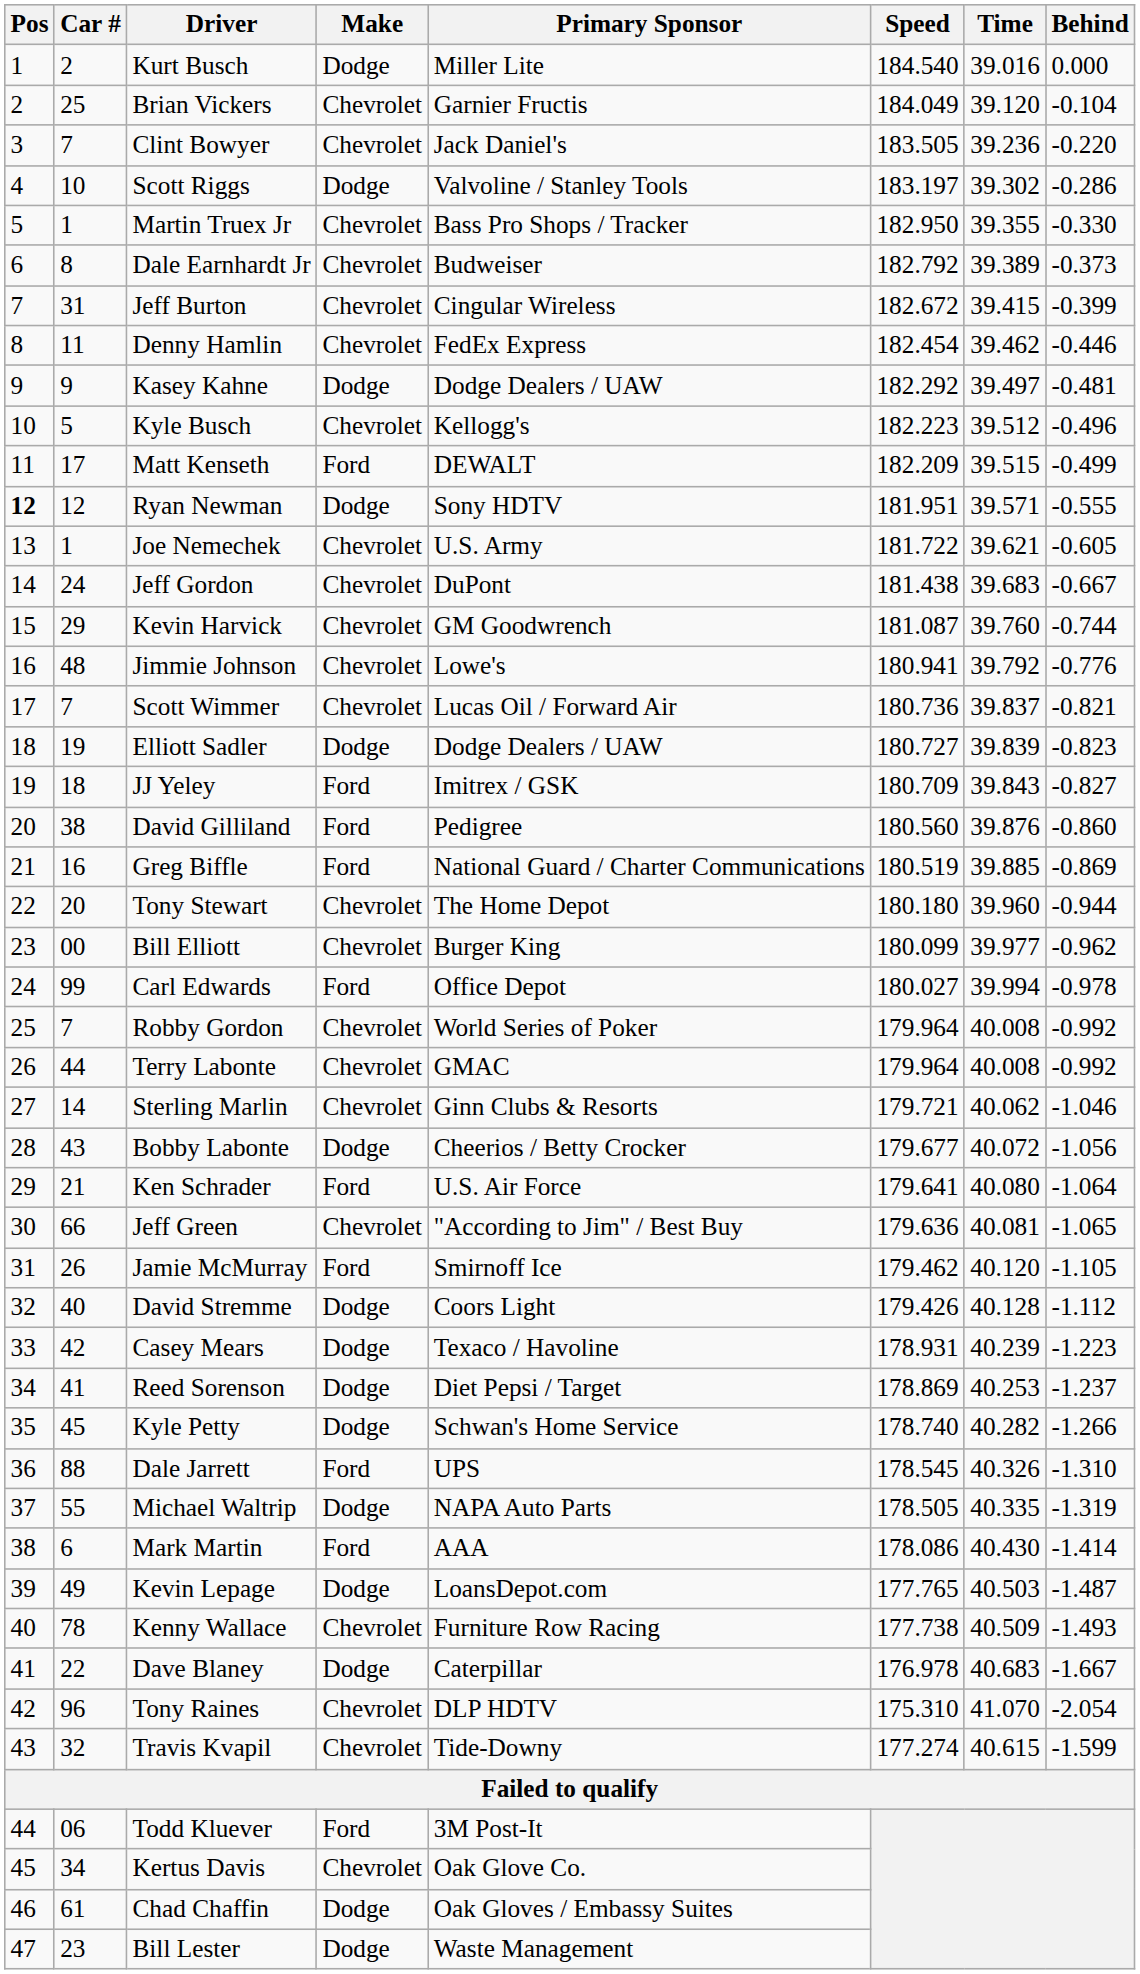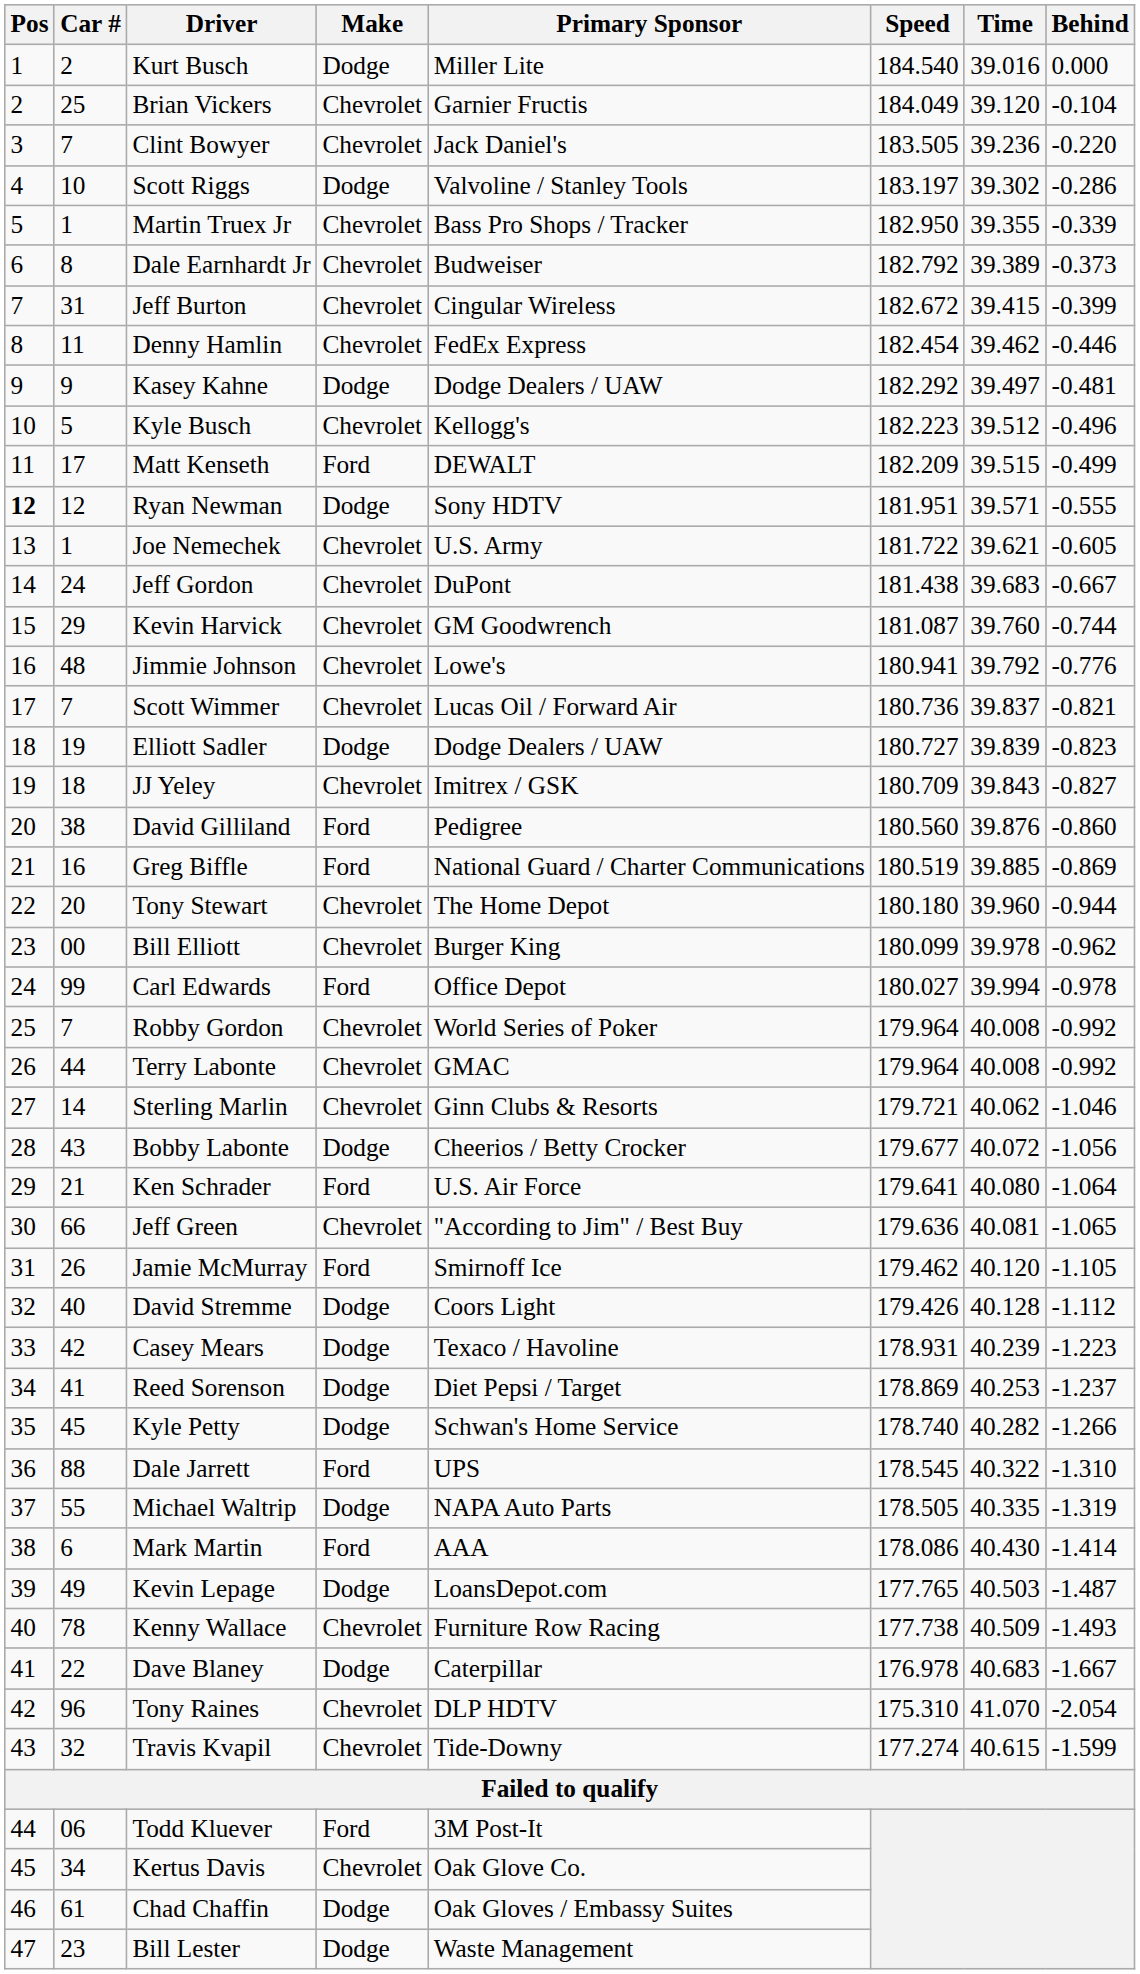 <table class="wikitable">
 <tr>
 <th colspan="1" rowspan="1">Pos</th>
 <th colspan="1" rowspan="1">Car #</th>
 <th colspan="1" rowspan="1">Driver</th>
 <th colspan="1" rowspan="1">Make</th>
 <th colspan="1" rowspan="1">Primary Sponsor</th>
 <th colspan="1" rowspan="1">Speed</th>
 <th colspan="1" rowspan="1">Time</th>
 <th colspan="1" rowspan="1">Behind</th>
 </tr>
 <tr>
 <td>1</td>
 <td>2</td>
 <td>Kurt Busch</td>
 <td>Dodge</td>
 <td>Miller Lite</td>
 <td>184.540</td>
 <td>39.016</td>
 <td>0.000</td>
 </tr>
 <tr>
 <td>2</td>
 <td>25</td>
 <td>Brian Vickers</td>
 <td>Chevrolet</td>
 <td>Garnier Fructis</td>
 <td>184.049</td>
 <td>39.120</td>
 <td>-0.104</td>
 </tr>
 <tr>
 <td>3</td>
 <td>7</td>
 <td>Clint Bowyer</td>
 <td>Chevrolet</td>
 <td>Jack Daniel's</td>
 <td>183.505</td>
 <td>39.236</td>
 <td>-0.220</td>
 </tr>
 <tr>
 <td>4</td>
 <td>10</td>
 <td>Scott Riggs</td>
 <td>Dodge</td>
 <td>Valvoline / Stanley Tools</td>
 <td>183.197</td>
 <td>39.302</td>
 <td>-0.286</td>
 </tr>
 <tr>
 <td>5</td>
 <td>1</td>
 <td>Martin Truex Jr</td>
 <td>Chevrolet</td>
 <td>Bass Pro Shops / Tracker</td>
 <td>182.950</td>
 <td>39.355</td>
-<td>-0.330</td>
+<td>-0.339</td>
 </tr>
 <tr>
 <td>6</td>
 <td>8</td>
 <td>Dale Earnhardt Jr</td>
 <td>Chevrolet</td>
 <td>Budweiser</td>
 <td>182.792</td>
 <td>39.389</td>
 <td>-0.373</td>
 </tr>
 <tr>
 <td>7</td>
 <td>31</td>
 <td>Jeff Burton</td>
 <td>Chevrolet</td>
 <td>Cingular Wireless</td>
 <td>182.672</td>
 <td>39.415</td>
 <td>-0.399</td>
 </tr>
 <tr>
 <td>8</td>
 <td>11</td>
 <td>Denny Hamlin</td>
 <td>Chevrolet</td>
 <td>FedEx Express</td>
 <td>182.454</td>
 <td>39.462</td>
 <td>-0.446</td>
 </tr>
 <tr>
 <td>9</td>
 <td>9</td>
 <td>Kasey Kahne</td>
 <td>Dodge</td>
 <td>Dodge Dealers / UAW</td>
 <td>182.292</td>
 <td>39.497</td>
 <td>-0.481</td>
 </tr>
 <tr>
 <td>10</td>
 <td>5</td>
 <td>Kyle Busch</td>
 <td>Chevrolet</td>
 <td>Kellogg's</td>
 <td>182.223</td>
 <td>39.512</td>
 <td>-0.496</td>
 </tr>
 <tr>
 <td>11</td>
 <td>17</td>
 <td>Matt Kenseth</td>
 <td>Ford</td>
 <td>DEWALT</td>
 <td>182.209</td>
 <td>39.515</td>
 <td>-0.499</td>
 </tr>
 <tr>
 <td><strong>12</strong></td>
 <td>12</td>
 <td>Ryan Newman</td>
 <td>Dodge</td>
 <td>Sony HDTV</td>
 <td>181.951</td>
 <td>39.571</td>
 <td>-0.555</td>
 </tr>
 <tr>
 <td>13</td>
 <td>1</td>
 <td>Joe Nemechek</td>
 <td>Chevrolet</td>
 <td>U.S. Army</td>
 <td>181.722</td>
 <td>39.621</td>
 <td>-0.605</td>
 </tr>
 <tr>
 <td>14</td>
 <td>24</td>
 <td>Jeff Gordon</td>
 <td>Chevrolet</td>
 <td>DuPont</td>
 <td>181.438</td>
 <td>39.683</td>
 <td>-0.667</td>
 </tr>
 <tr>
 <td>15</td>
 <td>29</td>
 <td>Kevin Harvick</td>
 <td>Chevrolet</td>
 <td>GM Goodwrench</td>
 <td>181.087</td>
 <td>39.760</td>
 <td>-0.744</td>
 </tr>
 <tr>
 <td>16</td>
 <td>48</td>
 <td>Jimmie Johnson</td>
 <td>Chevrolet</td>
 <td>Lowe's</td>
 <td>180.941</td>
 <td>39.792</td>
 <td>-0.776</td>
 </tr>
 <tr>
 <td>17</td>
 <td>7</td>
 <td>Scott Wimmer</td>
 <td>Chevrolet</td>
 <td>Lucas Oil / Forward Air</td>
 <td>180.736</td>
 <td>39.837</td>
 <td>-0.821</td>
 </tr>
 <tr>
 <td>18</td>
 <td>19</td>
 <td>Elliott Sadler</td>
 <td>Dodge</td>
 <td>Dodge Dealers / UAW</td>
 <td>180.727</td>
 <td>39.839</td>
 <td>-0.823</td>
 </tr>
 <tr>
 <td>19</td>
 <td>18</td>
 <td>JJ Yeley</td>
-<td>Ford</td>
+<td>Chevrolet</td>
 <td>Imitrex / GSK</td>
 <td>180.709</td>
 <td>39.843</td>
 <td>-0.827</td>
 </tr>
 <tr>
 <td>20</td>
 <td>38</td>
 <td>David Gilliland</td>
 <td>Ford</td>
 <td>Pedigree</td>
 <td>180.560</td>
 <td>39.876</td>
 <td>-0.860</td>
 </tr>
 <tr>
 <td>21</td>
 <td>16</td>
 <td>Greg Biffle</td>
 <td>Ford</td>
 <td>National Guard / Charter Communications</td>
 <td>180.519</td>
 <td>39.885</td>
 <td>-0.869</td>
 </tr>
 <tr>
 <td>22</td>
 <td>20</td>
 <td>Tony Stewart</td>
 <td>Chevrolet</td>
 <td>The Home Depot</td>
 <td>180.180</td>
 <td>39.960</td>
 <td>-0.944</td>
 </tr>
 <tr>
 <td>23</td>
 <td>00</td>
 <td>Bill Elliott</td>
 <td>Chevrolet</td>
 <td>Burger King</td>
 <td>180.099</td>
-<td>39.977</td>
+<td>39.978</td>
 <td>-0.962</td>
 </tr>
 <tr>
 <td>24</td>
 <td>99</td>
 <td>Carl Edwards</td>
 <td>Ford</td>
 <td>Office Depot</td>
 <td>180.027</td>
 <td>39.994</td>
 <td>-0.978</td>
 </tr>
 <tr>
 <td>25</td>
 <td>7</td>
 <td>Robby Gordon</td>
 <td>Chevrolet</td>
 <td>World Series of Poker</td>
 <td>179.964</td>
 <td>40.008</td>
 <td>-0.992</td>
 </tr>
 <tr>
 <td>26</td>
 <td>44</td>
 <td>Terry Labonte</td>
 <td>Chevrolet</td>
 <td>GMAC</td>
 <td>179.964</td>
 <td>40.008</td>
 <td>-0.992</td>
 </tr>
 <tr>
 <td>27</td>
 <td>14</td>
 <td>Sterling Marlin</td>
 <td>Chevrolet</td>
 <td>Ginn Clubs & Resorts</td>
 <td>179.721</td>
 <td>40.062</td>
 <td>-1.046</td>
 </tr>
 <tr>
 <td>28</td>
 <td>43</td>
 <td>Bobby Labonte</td>
 <td>Dodge</td>
 <td>Cheerios / Betty Crocker</td>
 <td>179.677</td>
 <td>40.072</td>
 <td>-1.056</td>
 </tr>
 <tr>
 <td>29</td>
 <td>21</td>
 <td>Ken Schrader</td>
 <td>Ford</td>
 <td>U.S. Air Force</td>
 <td>179.641</td>
 <td>40.080</td>
 <td>-1.064</td>
 </tr>
 <tr>
 <td>30</td>
 <td>66</td>
 <td>Jeff Green</td>
 <td>Chevrolet</td>
 <td>"According to Jim" / Best Buy</td>
 <td>179.636</td>
 <td>40.081</td>
 <td>-1.065</td>
 </tr>
 <tr>
 <td>31</td>
 <td>26</td>
 <td>Jamie McMurray</td>
 <td>Ford</td>
 <td>Smirnoff Ice</td>
 <td>179.462</td>
 <td>40.120</td>
 <td>-1.105</td>
 </tr>
 <tr>
 <td>32</td>
 <td>40</td>
 <td>David Stremme</td>
 <td>Dodge</td>
 <td>Coors Light</td>
 <td>179.426</td>
 <td>40.128</td>
 <td>-1.112</td>
 </tr>
 <tr>
 <td>33</td>
 <td>42</td>
 <td>Casey Mears</td>
 <td>Dodge</td>
 <td>Texaco / Havoline</td>
 <td>178.931</td>
 <td>40.239</td>
 <td>-1.223</td>
 </tr>
 <tr>
 <td>34</td>
 <td>41</td>
 <td>Reed Sorenson</td>
 <td>Dodge</td>
 <td>Diet Pepsi / Target</td>
 <td>178.869</td>
 <td>40.253</td>
 <td>-1.237</td>
 </tr>
 <tr>
 <td>35</td>
 <td>45</td>
 <td>Kyle Petty</td>
 <td>Dodge</td>
 <td>Schwan's Home Service</td>
 <td>178.740</td>
 <td>40.282</td>
 <td>-1.266</td>
 </tr>
 <tr>
 <td>36</td>
 <td>88</td>
 <td>Dale Jarrett</td>
 <td>Ford</td>
 <td>UPS</td>
 <td>178.545</td>
-<td>40.326</td>
+<td>40.322</td>
 <td>-1.310</td>
 </tr>
 <tr>
 <td>37</td>
 <td>55</td>
 <td>Michael Waltrip</td>
 <td>Dodge</td>
 <td>NAPA Auto Parts</td>
 <td>178.505</td>
 <td>40.335</td>
 <td>-1.319</td>
 </tr>
 <tr>
 <td>38</td>
 <td>6</td>
 <td>Mark Martin</td>
 <td>Ford</td>
 <td>AAA</td>
 <td>178.086</td>
 <td>40.430</td>
 <td>-1.414</td>
 </tr>
 <tr>
 <td>39</td>
 <td>49</td>
 <td>Kevin Lepage</td>
 <td>Dodge</td>
 <td>LoansDepot.com</td>
 <td>177.765</td>
 <td>40.503</td>
 <td>-1.487</td>
 </tr>
 <tr>
 <td>40</td>
 <td>78</td>
 <td>Kenny Wallace</td>
 <td>Chevrolet</td>
 <td>Furniture Row Racing</td>
 <td>177.738</td>
 <td>40.509</td>
 <td>-1.493</td>
 </tr>
 <tr>
 <td>41</td>
 <td>22</td>
 <td>Dave Blaney</td>
 <td>Dodge</td>
 <td>Caterpillar</td>
 <td>176.978</td>
 <td>40.683</td>
 <td>-1.667</td>
 </tr>
 <tr>
 <td>42</td>
 <td>96</td>
 <td>Tony Raines</td>
 <td>Chevrolet</td>
 <td>DLP HDTV</td>
 <td>175.310</td>
 <td>41.070</td>
 <td>-2.054</td>
 </tr>
 <tr>
 <td>43</td>
 <td>32</td>
 <td>Travis Kvapil</td>
 <td>Chevrolet</td>
 <td>Tide-Downy</td>
 <td>177.274</td>
 <td>40.615</td>
 <td>-1.599</td>
 </tr>
 <tr>
 <th colspan="8">Failed to qualify</th>
 </tr>
 <tr>
 <td>44</td>
 <td>06</td>
 <td>Todd Kluever</td>
 <td>Ford</td>
 <td>3M Post-It</td>
 <th colspan="3" rowspan="4"></th>
 </tr>
 <tr>
 <td>45</td>
 <td>34</td>
 <td>Kertus Davis</td>
 <td>Chevrolet</td>
 <td>Oak Glove Co.</td>
 </tr>
 <tr>
 <td>46</td>
 <td>61</td>
 <td>Chad Chaffin</td>
 <td>Dodge</td>
 <td>Oak Gloves / Embassy Suites</td>
 </tr>
 <tr>
 <td>47</td>
 <td>23</td>
 <td>Bill Lester</td>
 <td>Dodge</td>
 <td>Waste Management</td>
 </tr>
 </table>
